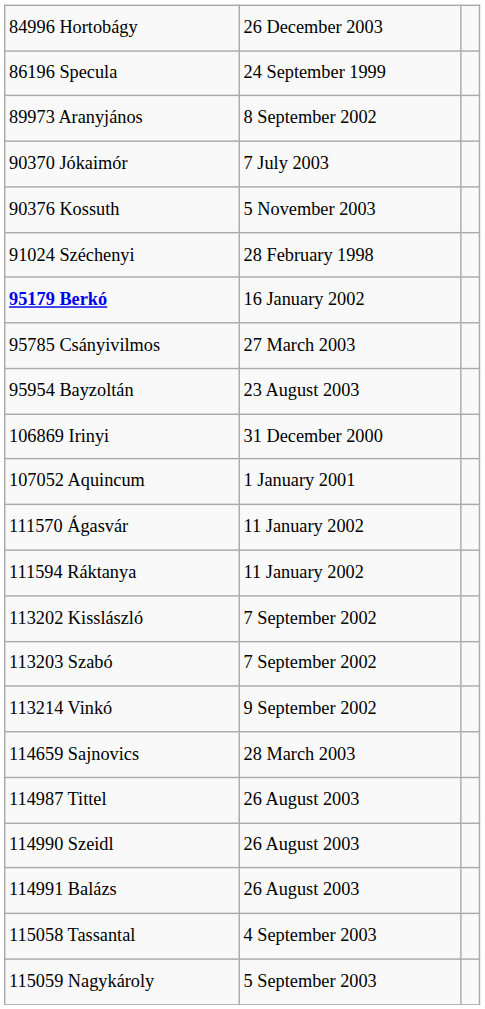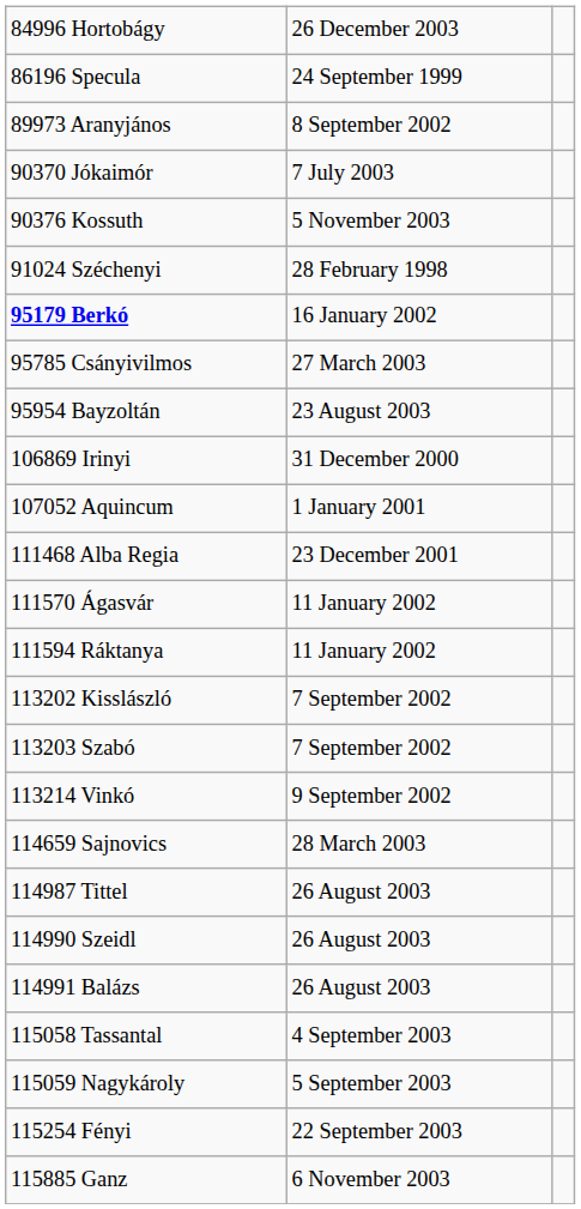 <table class="wikitable" style="font-size: 80%; float: left; width: 26em; margin-right: 1em; height: 700px">
 <tr>
 <td>84996 Hortobágy</td>
 <td>26 December 2003</td>
 <td></td>
 </tr>
 <tr>
 <td>86196 Specula</td>
 <td>24 September 1999</td>
 <td> </td>
 </tr>
 <tr>
 <td>89973 Aranyjános</td>
 <td>8 September 2002</td>
 <td></td>
 </tr>
 <tr>
 <td>90370 Jókaimór</td>
 <td>7 July 2003</td>
 <td> </td>
 </tr>
 <tr>
 <td>90376 Kossuth</td>
 <td>5 November 2003</td>
 <td> </td>
 </tr>
 <tr>
 <td>91024 Széchenyi</td>
 <td>28 February 1998</td>
 <td> </td>
 </tr>
 <tr>
 <td><strong><a href='#'>95179 Berkó</a></strong></td>
 <td>16 January 2002</td>
 <td> </td>
 </tr>
 <tr>
 <td>95785 Csányivilmos</td>
 <td>27 March 2003</td>
 <td></td>
 </tr>
 <tr>
 <td>95954 Bayzoltán</td>
 <td>23 August 2003</td>
 <td> </td>
 </tr>
 <tr>
 <td>106869 Irinyi</td>
 <td>31 December 2000</td>
 <td> </td>
 </tr>
 <tr>
 <td>107052 Aquincum</td>
 <td>1 January 2001</td>
 <td> </td>
 </tr>
 <tr>
+<td>111468 Alba Regia</td>
+<td>23 December 2001</td>
+<td> </td>
+</tr>
+<tr>
 <td>111570 Ágasvár</td>
 <td>11 January 2002</td>
 <td> </td>
 </tr>
 <tr>
 <td>111594 Ráktanya</td>
 <td>11 January 2002</td>
 <td> </td>
 </tr>
 <tr>
 <td>113202 Kisslászló</td>
 <td>7 September 2002</td>
 <td></td>
 </tr>
 <tr>
 <td>113203 Szabó</td>
 <td>7 September 2002</td>
 <td></td>
 </tr>
 <tr>
 <td>113214 Vinkó</td>
 <td>9 September 2002</td>
 <td></td>
 </tr>
 <tr>
 <td>114659 Sajnovics</td>
 <td>28 March 2003</td>
 <td></td>
 </tr>
 <tr>
 <td>114987 Tittel</td>
 <td>26 August 2003</td>
 <td> </td>
 </tr>
 <tr>
 <td>114990 Szeidl</td>
 <td>26 August 2003</td>
 <td> </td>
 </tr>
 <tr>
 <td>114991 Balázs</td>
 <td>26 August 2003</td>
 <td> </td>
 </tr>
 <tr>
 <td>115058 Tassantal</td>
 <td>4 September 2003</td>
 <td> </td>
 </tr>
 <tr>
 <td>115059 Nagykároly</td>
 <td>5 September 2003</td>
 <td> </td>
 </tr>
+<tr>
+<td>115254 Fényi</td>
+<td>22 September 2003</td>
+<td> </td>
+</tr>
+<tr>
+<td>115885 Ganz</td>
+<td>6 November 2003</td>
+<td> </td>
+</tr>
 </table>
